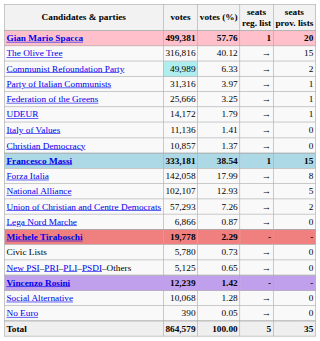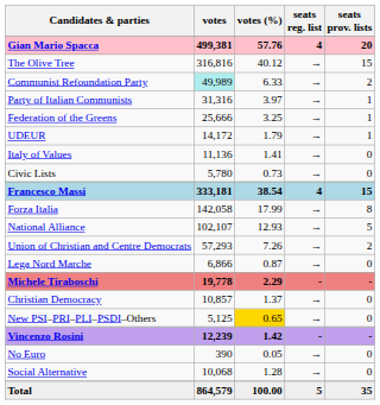 <table class="wikitable" style="font-size:95%">
 <tr bgcolor="EFEFEF">
 <th>Candidates & parties</th>
 <th>votes</th>
 <th>votes (%)</th>
 <th>seats<br>reg. list</th>
 <th>seats<br>prov. lists</th>
 </tr>
 <tr>
 </tr>
 <tr bgcolor="pink">
 <td><strong><a href='#'>Gian Mario Spacca</a></strong></td>
 <td align=right><strong>499,381</strong></td>
 <td align=right><strong>57.76</strong></td>
-<td align=right><strong>1</strong></td>
+<td align=right><strong>4</strong></td>
 <td align=right><strong>20</strong></td>
 </tr>
 <tr>
 <td><a href='#'>The Olive Tree</a></td>
 <td align=right>316,816</td>
 <td align=right>40.12</td>
 <td align=right>→</td>
 <td align=right>15</td>
 </tr>
 <tr>
 <td><a href='#'>Communist Refoundation Party</a></td>
 <td align=right style="background: paleturquoise;">49,989</td>
 <td align=right>6.33</td>
 <td align=right>→</td>
 <td align=right>2</td>
 </tr>
 <tr>
 <td><a href='#'>Party of Italian Communists</a></td>
 <td align=right>31,316</td>
 <td align=right>3.97</td>
 <td align=right>→</td>
 <td align=right>1</td>
 </tr>
 <tr>
 <td><a href='#'>Federation of the Greens</a></td>
 <td align=right>25,666</td>
 <td align=right>3.25</td>
 <td align=right>→</td>
 <td align=right>1</td>
 </tr>
 <tr>
 <td><a href='#'>UDEUR</a></td>
 <td align=right>14,172</td>
 <td align=right>1.79</td>
 <td align=right>→</td>
 <td align=right>1</td>
 </tr>
 <tr>
 <td><a href='#'>Italy of Values</a></td>
 <td align=right>11,136</td>
 <td align=right>1.41</td>
 <td align=right>→</td>
 <td align=right>0</td>
 </tr>
 <tr>
-<td><a href='#'>Christian Democracy</a></td>
-<td align=right>10,857</td>
-<td align=right>1.37</td>
+<td>Civic Lists</td>
+<td align=right>5,780</td>
+<td align=right>0.73</td>
 <td align=right>→</td>
 <td align=right>0</td>
 </tr>
 <tr>
 </tr>
 <tr bgcolor="lightblue">
 <td><strong><a href='#'>Francesco Massi</a></strong></td>
 <td align=right><strong>333,181</strong></td>
 <td align=right><strong>38.54</strong></td>
-<td align=right><strong>1</strong></td>
+<td align=right><strong>4</strong></td>
 <td align=right><strong>15</strong></td>
 </tr>
 <tr>
 <td><a href='#'>Forza Italia</a></td>
 <td align=right>142,058</td>
 <td align=right>17.99</td>
 <td align=right>→</td>
 <td align=right>8</td>
 </tr>
 <tr>
 <td><a href='#'>National Alliance</a></td>
 <td align=right>102,107</td>
 <td align=right>12.93</td>
 <td align=right>→</td>
 <td align=right>5</td>
 </tr>
 <tr>
 <td><a href='#'>Union of Christian and Centre Democrats</a></td>
 <td align=right>57,293</td>
 <td align=right>7.26</td>
 <td align=right>→</td>
 <td align=right>2</td>
 </tr>
 <tr>
 <td><a href='#'>Lega Nord Marche</a></td>
 <td align=right>6,866</td>
 <td align=right>0.87</td>
 <td align=right>→</td>
 <td align=right>0</td>
 </tr>
 <tr>
 </tr>
 <tr bgcolor="lightcoral">
 <td><strong><a href='#'>Michele Tiraboschi</a></strong></td>
 <td align=right><strong>19,778</strong></td>
 <td align=right><strong>2.29</strong></td>
 <td align=right><strong>-</strong></td>
 <td align=right><strong>-</strong></td>
 </tr>
 <tr>
-<td>Civic Lists</td>
-<td align=right>5,780</td>
-<td align=right>0.73</td>
+<td><a href='#'>Christian Democracy</a></td>
+<td align=right>10,857</td>
+<td align=right>1.37</td>
 <td align=right>→</td>
 <td align=right>0</td>
 </tr>
 <tr>
 <td><a href='#'>New PSI</a>–<a href='#'>PRI</a>–<a href='#'>PLI</a>–<a href='#'>PSDI</a>–Others</td>
 <td align=right>5,125</td>
-<td align=right>0.65</td>
+<td align=right style="background: gold;">0.65</td>
 <td align=right>→</td>
 <td align=right>0</td>
 </tr>
 <tr>
 </tr>
 <tr bgcolor="coralred">
 <td><strong><a href='#'>Vincenzo Rosini</a></strong></td>
 <td align=right><strong>12,239</strong></td>
 <td align=right><strong>1.42</strong></td>
 <td align=right><strong>-</strong></td>
 <td align=right><strong>-</strong></td>
 </tr>
 <tr>
-<td><a href='#'>Social Alternative</a></td>
-<td align=right>10,068</td>
-<td align=right>1.28</td>
+<td><a href='#'>No Euro</a></td>
+<td align=right>390</td>
+<td align=right>0.05</td>
 <td align=right>→</td>
 <td align=right>0</td>
 </tr>
 <tr>
-<td><a href='#'>No Euro</a></td>
-<td align=right>390</td>
-<td align=right>0.05</td>
+<td><a href='#'>Social Alternative</a></td>
+<td align=right>10,068</td>
+<td align=right>1.28</td>
 <td align=right>→</td>
 <td align=right>0</td>
 </tr>
 <tr>
 </tr>
 <tr bgcolor="EFEFEF">
 <td><strong>Total</strong></td>
 <td align=right><strong>864,579</strong></td>
 <td align=right><strong>100.00</strong></td>
 <td align=right><strong>5</strong></td>
 <td align=right><strong>35</strong></td>
 </tr>
 </table>
